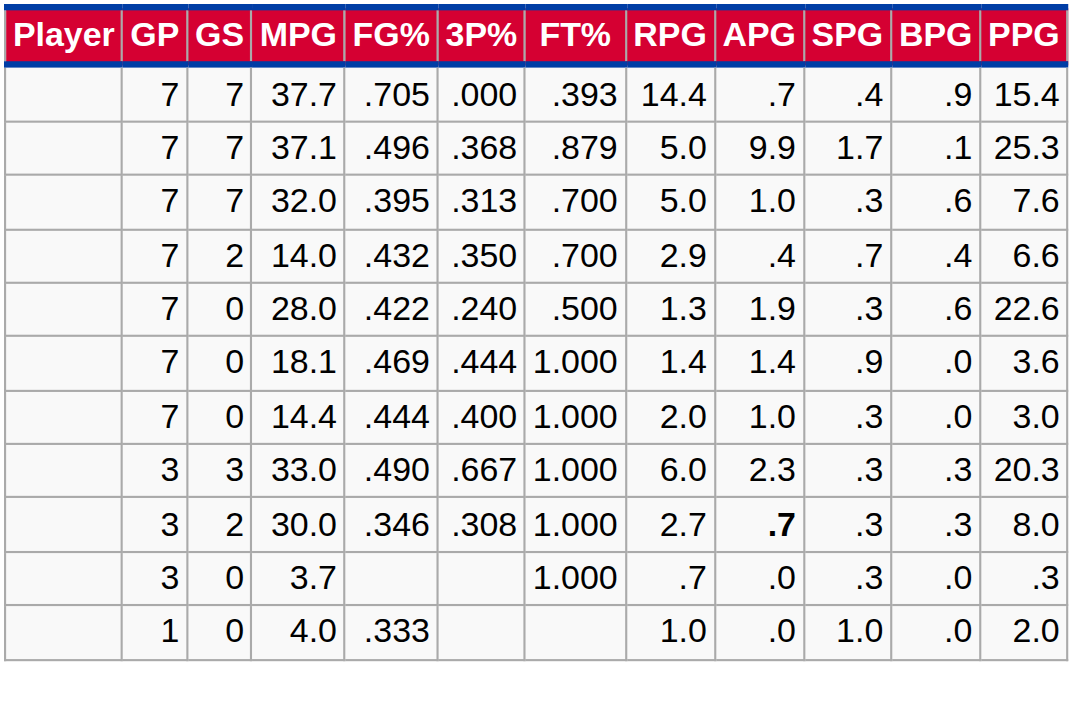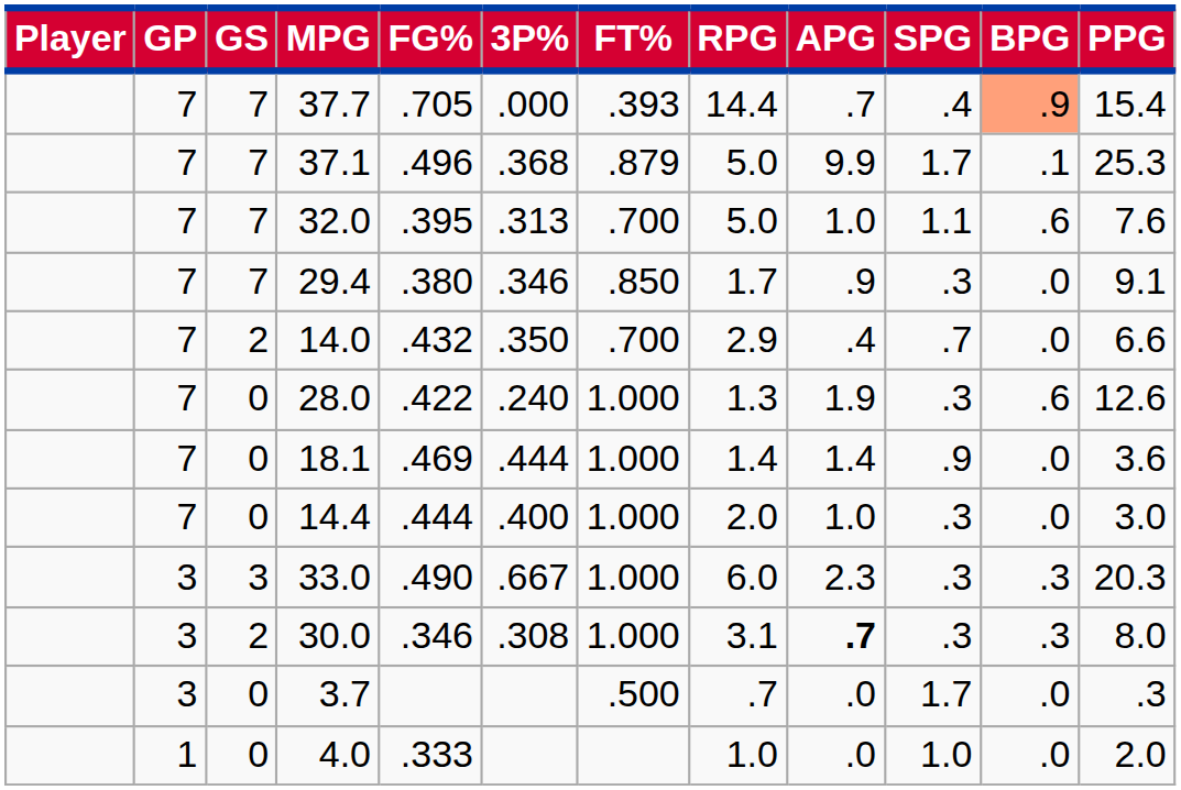 <table class="wikitable sortable" style="text-align:right;">
 <tr>
 <th style="background:#D50032; color:#FFFFFF; border-top:#003DA5 3px solid; border-bottom:#003DA5 3px solid;">Player</th>
 <th style="background:#D50032; color:#FFFFFF; border-top:#003DA5 3px solid; border-bottom:#003DA5 3px solid;">GP</th>
 <th style="background:#D50032; color:#FFFFFF; border-top:#003DA5 3px solid; border-bottom:#003DA5 3px solid;">GS</th>
 <th style="background:#D50032; color:#FFFFFF; border-top:#003DA5 3px solid; border-bottom:#003DA5 3px solid;">MPG</th>
 <th style="background:#D50032; color:#FFFFFF; border-top:#003DA5 3px solid; border-bottom:#003DA5 3px solid;">FG%</th>
 <th style="background:#D50032; color:#FFFFFF; border-top:#003DA5 3px solid; border-bottom:#003DA5 3px solid;">3P%</th>
 <th style="background:#D50032; color:#FFFFFF; border-top:#003DA5 3px solid; border-bottom:#003DA5 3px solid;">FT%</th>
 <th style="background:#D50032; color:#FFFFFF; border-top:#003DA5 3px solid; border-bottom:#003DA5 3px solid;">RPG</th>
 <th style="background:#D50032; color:#FFFFFF; border-top:#003DA5 3px solid; border-bottom:#003DA5 3px solid;">APG</th>
 <th style="background:#D50032; color:#FFFFFF; border-top:#003DA5 3px solid; border-bottom:#003DA5 3px solid;">SPG</th>
 <th style="background:#D50032; color:#FFFFFF; border-top:#003DA5 3px solid; border-bottom:#003DA5 3px solid;">BPG</th>
 <th style="background:#D50032; color:#FFFFFF; border-top:#003DA5 3px solid; border-bottom:#003DA5 3px solid;">PPG</th>
 </tr>
 <tr>
 <td style="text-align:left;"></td>
 <td>7</td>
 <td>7</td>
 <td>37.7</td>
 <td>.705</td>
 <td>.000</td>
 <td>.393</td>
 <td>14.4</td>
 <td>.7</td>
 <td>.4</td>
-<td>.9</td>
+<td style="background: lightsalmon;">.9</td>
 <td>15.4</td>
 </tr>
 <tr>
 <td style="text-align:left;"></td>
 <td>7</td>
 <td>7</td>
 <td>37.1</td>
 <td>.496</td>
 <td>.368</td>
 <td>.879</td>
 <td>5.0</td>
 <td>9.9</td>
 <td>1.7</td>
 <td>.1</td>
 <td>25.3</td>
 </tr>
 <tr>
 <td style="text-align:left;"></td>
 <td>7</td>
 <td>7</td>
 <td>32.0</td>
 <td>.395</td>
 <td>.313</td>
 <td>.700</td>
 <td>5.0</td>
 <td>1.0</td>
-<td>.3</td>
+<td>1.1</td>
 <td>.6</td>
 <td>7.6</td>
+</tr>
+<tr>
+<td style="text-align:left;"></td>
+<td>7</td>
+<td>7</td>
+<td>29.4</td>
+<td>.380</td>
+<td>.346</td>
+<td>.850</td>
+<td>1.7</td>
+<td>.9</td>
+<td>.3</td>
+<td>.0</td>
+<td>9.1</td>
 </tr>
 <tr>
 <td style="text-align:left;"></td>
 <td>7</td>
 <td>2</td>
 <td>14.0</td>
 <td>.432</td>
 <td>.350</td>
 <td>.700</td>
 <td>2.9</td>
 <td>.4</td>
 <td>.7</td>
-<td>.4</td>
+<td>.0</td>
 <td>6.6</td>
 </tr>
 <tr>
 <td style="text-align:left;"></td>
 <td>7</td>
 <td>0</td>
 <td>28.0</td>
 <td>.422</td>
 <td>.240</td>
-<td>.500</td>
+<td>1.000</td>
 <td>1.3</td>
 <td>1.9</td>
 <td>.3</td>
 <td>.6</td>
-<td>22.6</td>
+<td>12.6</td>
 </tr>
 <tr>
 <td style="text-align:left;"></td>
 <td>7</td>
 <td>0</td>
 <td>18.1</td>
 <td>.469</td>
 <td>.444</td>
 <td>1.000</td>
 <td>1.4</td>
 <td>1.4</td>
 <td>.9</td>
 <td>.0</td>
 <td>3.6</td>
 </tr>
 <tr>
 <td style="text-align:left;"></td>
 <td>7</td>
 <td>0</td>
 <td>14.4</td>
 <td>.444</td>
 <td>.400</td>
 <td>1.000</td>
 <td>2.0</td>
 <td>1.0</td>
 <td>.3</td>
 <td>.0</td>
 <td>3.0</td>
 </tr>
 <tr>
 <td style="text-align:left;"></td>
 <td>3</td>
 <td>3</td>
 <td>33.0</td>
 <td>.490</td>
 <td>.667</td>
 <td>1.000</td>
 <td>6.0</td>
 <td>2.3</td>
 <td>.3</td>
 <td>.3</td>
 <td>20.3</td>
 </tr>
 <tr>
 <td style="text-align:left;"></td>
 <td>3</td>
 <td>2</td>
 <td>30.0</td>
 <td>.346</td>
 <td>.308</td>
 <td>1.000</td>
-<td>2.7</td>
+<td>3.1</td>
 <td><strong>.7</strong></td>
 <td>.3</td>
 <td>.3</td>
 <td>8.0</td>
 </tr>
 <tr>
 <td style="text-align:left;"></td>
 <td>3</td>
 <td>0</td>
 <td>3.7</td>
 <td></td>
 <td></td>
-<td>1.000</td>
+<td>.500</td>
 <td>.7</td>
 <td>.0</td>
-<td>.3</td>
+<td>1.7</td>
 <td>.0</td>
 <td>.3</td>
 </tr>
 <tr>
 <td style="text-align:left;"></td>
 <td>1</td>
 <td>0</td>
 <td>4.0</td>
 <td>.333</td>
 <td></td>
 <td></td>
 <td>1.0</td>
 <td>.0</td>
 <td>1.0</td>
 <td>.0</td>
 <td>2.0</td>
 </tr>
 </table>
